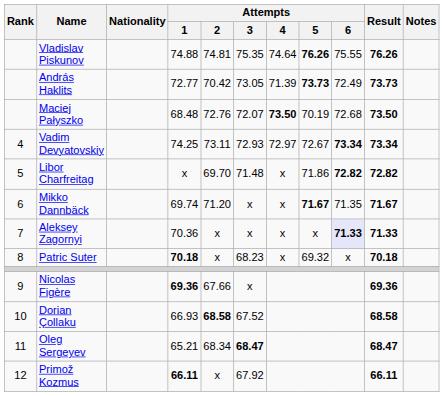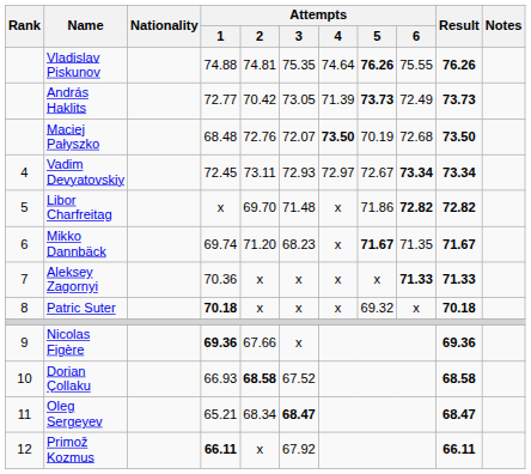 <table class="wikitable sortable" style="text-align:center">
 <tr>
 <th rowspan=2>Rank</th>
 <th rowspan=2>Name</th>
 <th rowspan=2>Nationality</th>
 <th colspan=6>Attempts</th>
 <th rowspan=2>Result</th>
 <th rowspan=2>Notes</th>
 </tr>
 <tr>
 <th>1</th>
 <th>2</th>
 <th>3</th>
 <th>4</th>
 <th>5</th>
 <th>6</th>
 </tr>
 <tr>
 <td></td>
 <td align=left><a href='#'>Vladislav Piskunov</a></td>
 <td align=left></td>
 <td>74.88</td>
 <td>74.81</td>
 <td>75.35</td>
 <td>74.64</td>
 <td><strong>76.26</strong></td>
 <td>75.55</td>
 <td><strong>76.26</strong></td>
 <td></td>
 </tr>
 <tr>
 <td></td>
 <td align=left><a href='#'>András Haklits</a></td>
 <td align=left></td>
 <td>72.77</td>
 <td>70.42</td>
 <td>73.05</td>
 <td>71.39</td>
 <td><strong>73.73</strong></td>
 <td>72.49</td>
 <td><strong>73.73</strong></td>
 <td></td>
 </tr>
 <tr>
 <td></td>
 <td align=left><a href='#'>Maciej Pałyszko</a></td>
 <td align=left></td>
 <td>68.48</td>
 <td>72.76</td>
 <td>72.07</td>
 <td><strong>73.50</strong></td>
 <td>70.19</td>
 <td>72.68</td>
 <td><strong>73.50</strong></td>
 <td></td>
 </tr>
 <tr>
 <td>4</td>
 <td align=left><a href='#'>Vadim Devyatovskiy</a></td>
 <td align=left></td>
-<td>74.25</td>
+<td>72.45</td>
 <td>73.11</td>
 <td>72.93</td>
 <td>72.97</td>
 <td>72.67</td>
 <td><strong>73.34</strong></td>
 <td><strong>73.34</strong></td>
 <td></td>
 </tr>
 <tr>
 <td>5</td>
 <td align=left><a href='#'>Libor Charfreitag</a></td>
 <td align=left></td>
 <td>x</td>
 <td>69.70</td>
 <td>71.48</td>
 <td>x</td>
 <td>71.86</td>
 <td><strong>72.82</strong></td>
 <td><strong>72.82</strong></td>
 <td></td>
 </tr>
 <tr>
 <td>6</td>
 <td align=left><a href='#'>Mikko Dannbäck</a></td>
 <td align=left></td>
 <td>69.74</td>
 <td>71.20</td>
-<td>x</td>
+<td>68.23</td>
 <td>x</td>
 <td><strong>71.67</strong></td>
 <td>71.35</td>
 <td><strong>71.67</strong></td>
 <td></td>
 </tr>
 <tr>
 <td>7</td>
 <td align=left><a href='#'>Aleksey Zagornyi</a></td>
 <td align=left></td>
 <td>70.36</td>
 <td>x</td>
 <td>x</td>
 <td>x</td>
 <td>x</td>
-<td style="background: lavender;"><strong>71.33</strong></td>
+<td><strong>71.33</strong></td>
 <td><strong>71.33</strong></td>
 <td></td>
 </tr>
 <tr>
 <td>8</td>
 <td align=left><a href='#'>Patric Suter</a></td>
 <td align=left></td>
 <td><strong>70.18</strong></td>
 <td>x</td>
-<td>68.23</td>
+<td>x</td>
 <td>x</td>
 <td>69.32</td>
 <td>x</td>
 <td><strong>70.18</strong></td>
 <td></td>
 </tr>
 <tr>
 <td colspan=11 bgcolor=lightgray></td>
 </tr>
 <tr>
 <td>9</td>
 <td align=left><a href='#'>Nicolas Figère</a></td>
 <td align=left></td>
 <td><strong>69.36</strong></td>
 <td>67.66</td>
 <td>x</td>
 <td colspan=3></td>
 <td><strong>69.36</strong></td>
 <td></td>
 </tr>
 <tr>
 <td>10</td>
 <td align=left><a href='#'>Dorian Çollaku</a></td>
 <td align=left></td>
 <td>66.93</td>
 <td><strong>68.58</strong></td>
 <td>67.52</td>
 <td colspan=3></td>
 <td><strong>68.58</strong></td>
 <td></td>
 </tr>
 <tr>
 <td>11</td>
 <td align=left><a href='#'>Oleg Sergeyev</a></td>
 <td align=left></td>
 <td>65.21</td>
 <td>68.34</td>
 <td><strong>68.47</strong></td>
 <td colspan=3></td>
 <td><strong>68.47</strong></td>
 <td></td>
 </tr>
 <tr>
 <td>12</td>
 <td align=left><a href='#'>Primož Kozmus</a></td>
 <td align=left></td>
 <td><strong>66.11</strong></td>
 <td>x</td>
 <td>67.92</td>
 <td colspan=3></td>
 <td><strong>66.11</strong></td>
 <td></td>
 </tr>
 </table>
